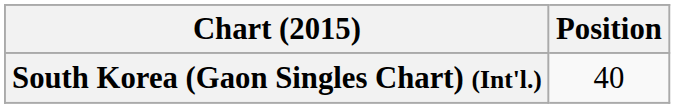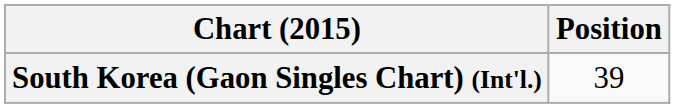 <table class="wikitable plainrowheaders" style="text-align:center;">
 <tr>
 <th>Chart (2015)</th>
 <th>Position</th>
 </tr>
 <tr>
 <th scope="row">South Korea (Gaon Singles Chart) <small>(Int'l.)</small></th>
-<td style="text-align:center;">40</td>
+<td style="text-align:center;">39</td>
 </tr>
 </table>
